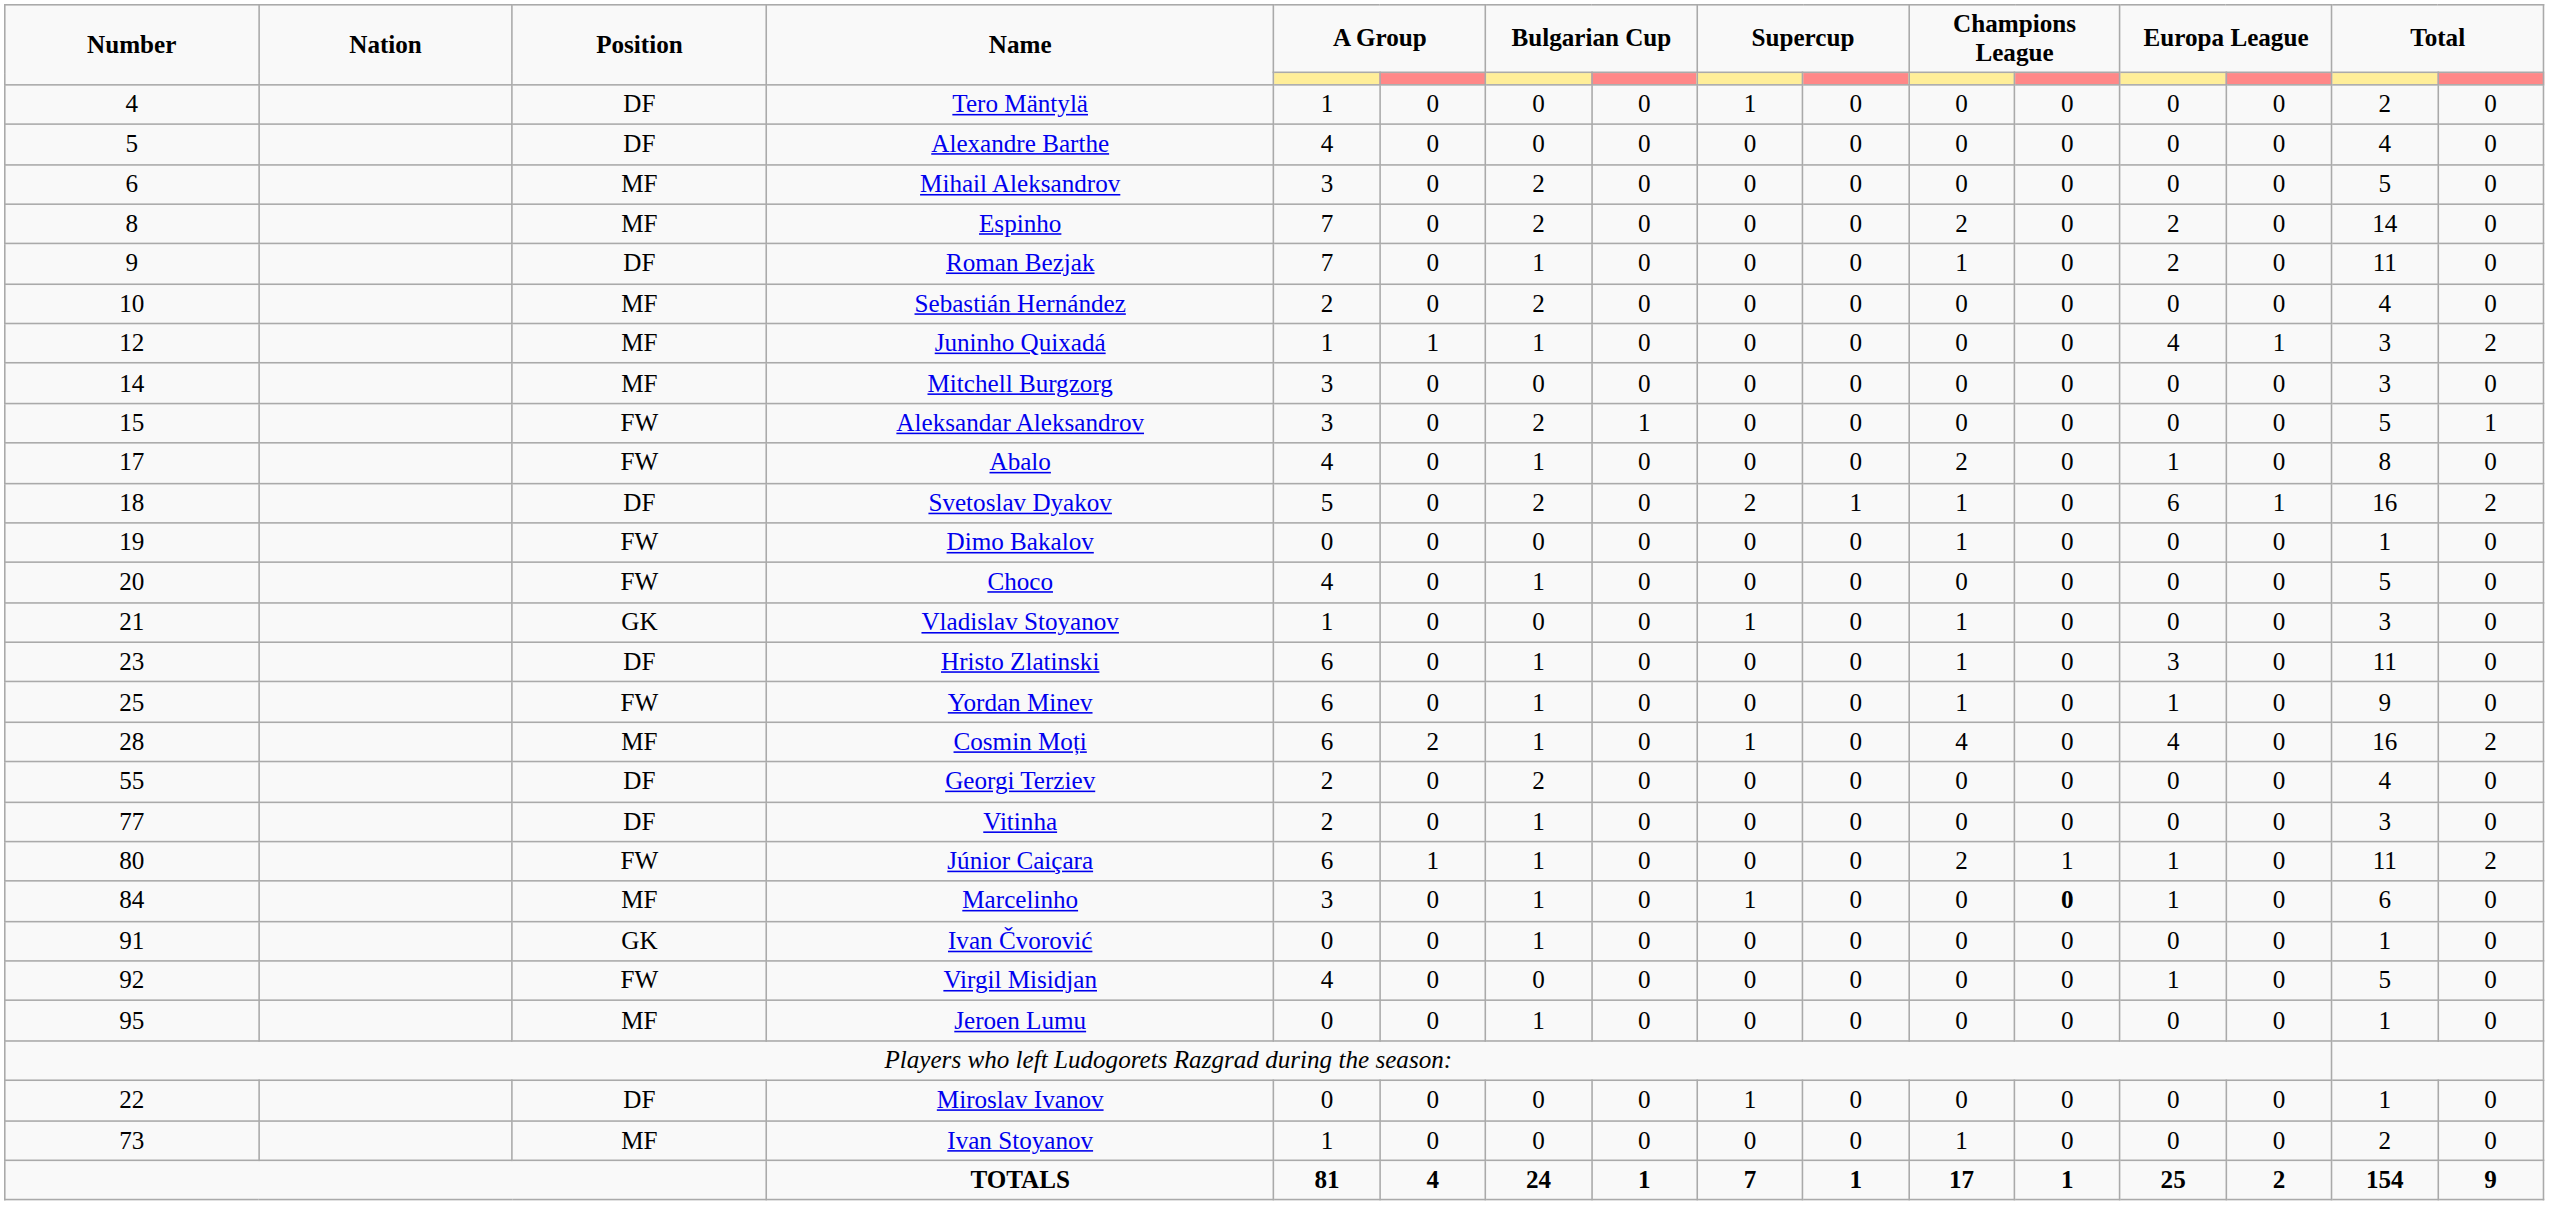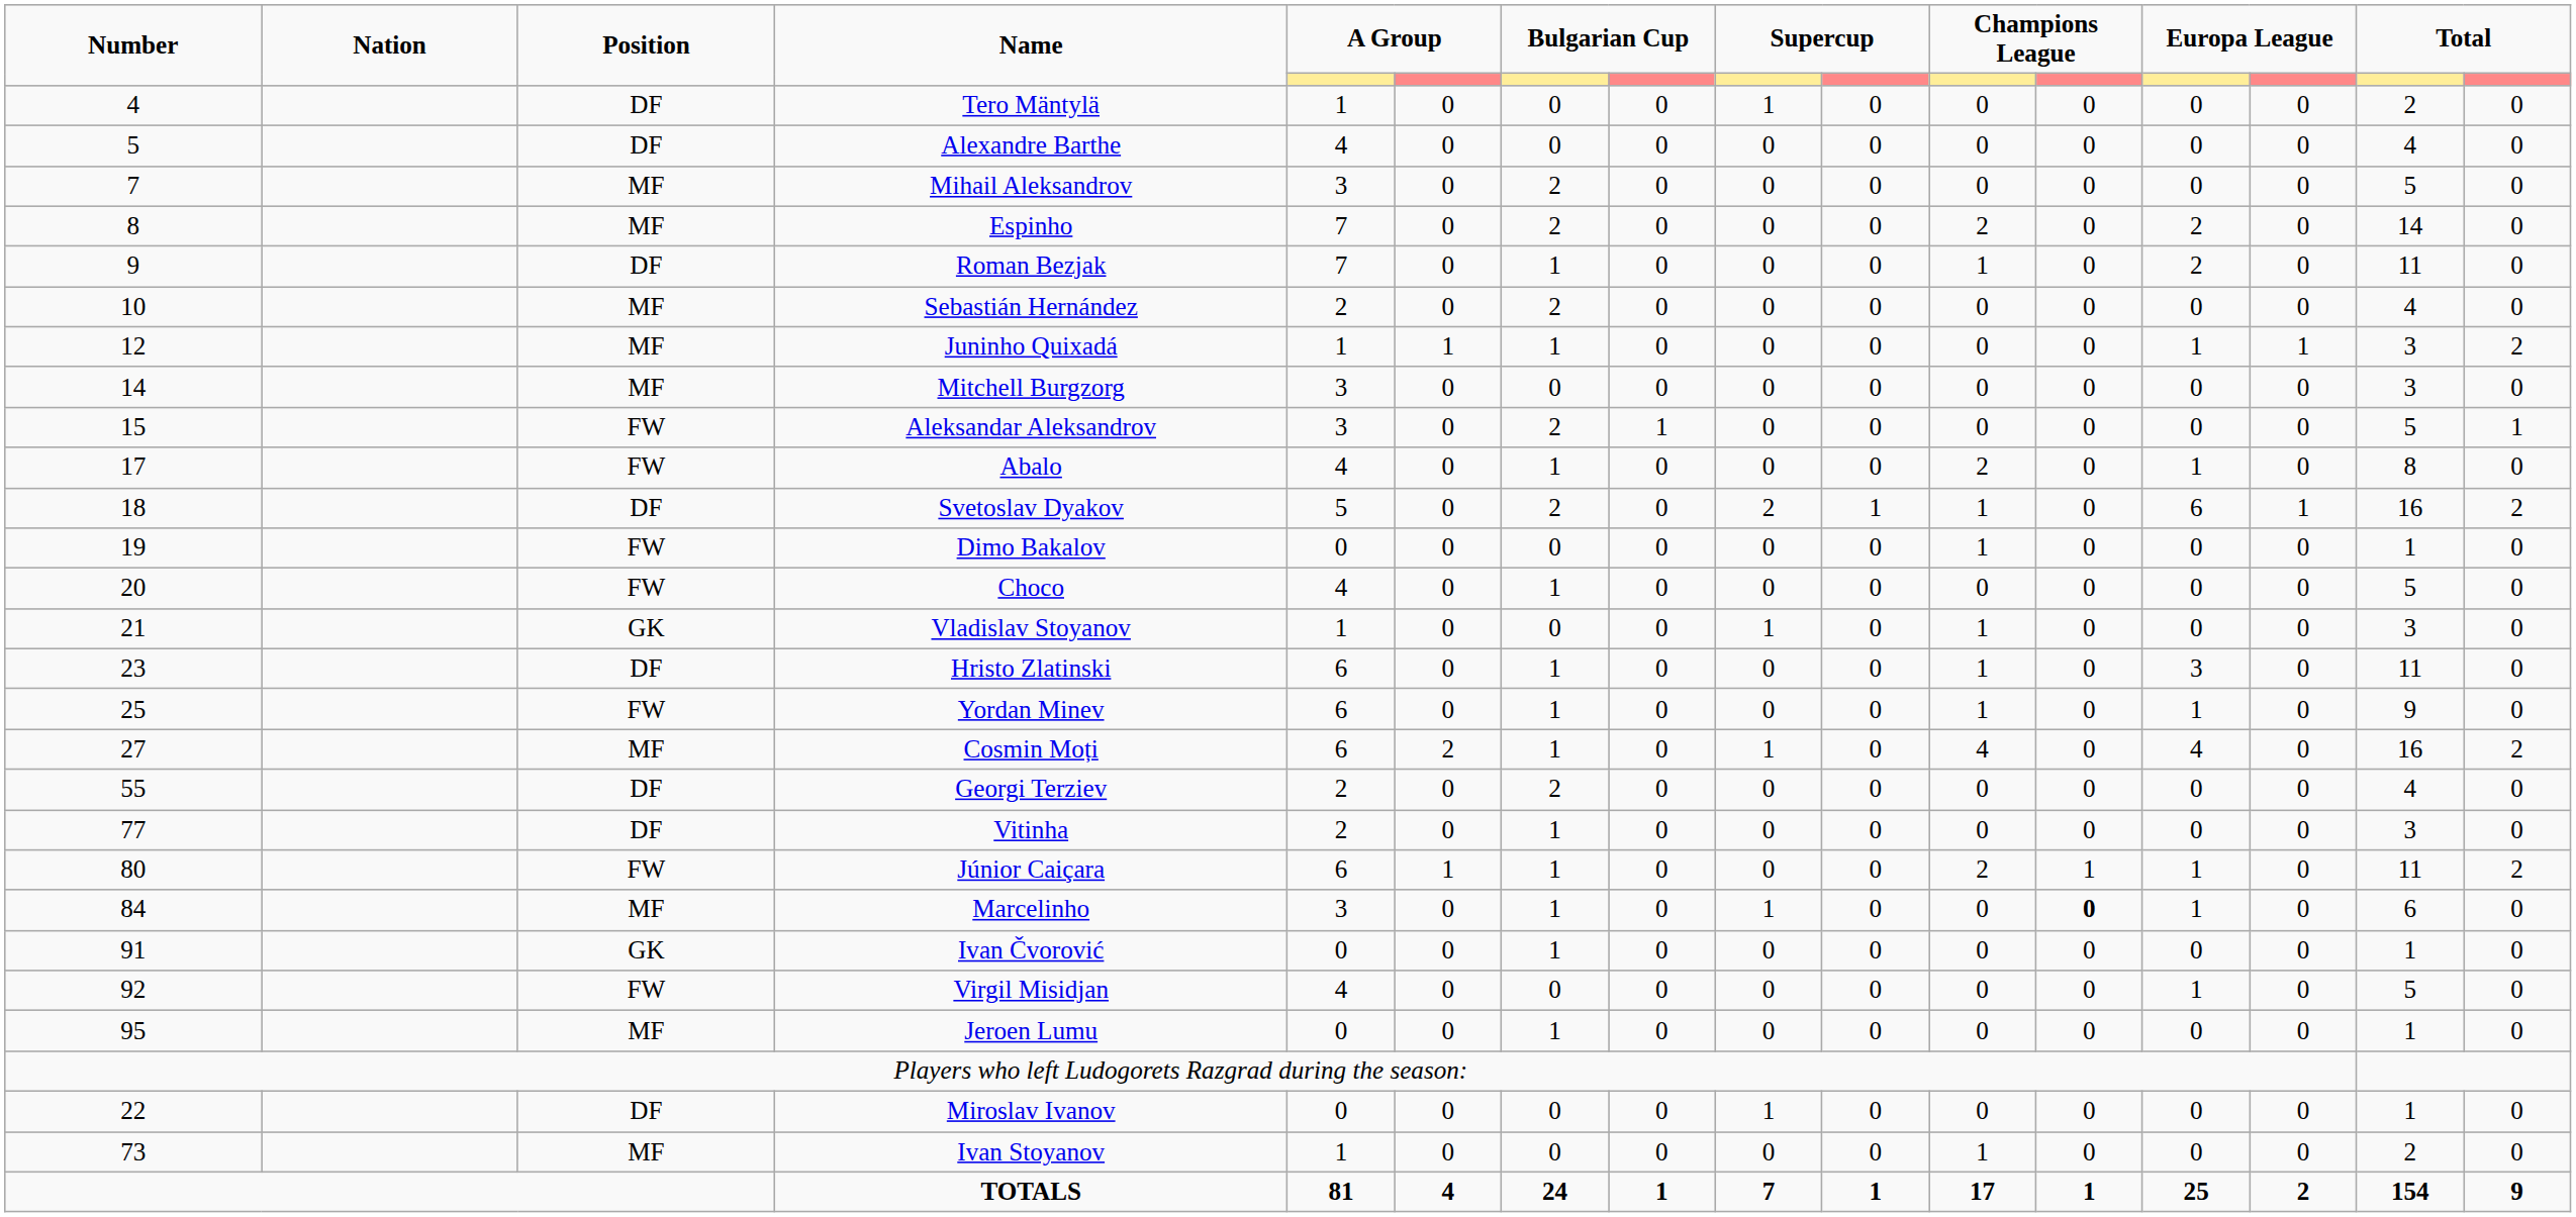 <table class="wikitable" style="font-size: 100%; text-align: center;">
 <tr>
 <td rowspan="2" width="10%" align="center"><strong>Number</strong></td>
 <td rowspan="2" width="10%" align="center"><strong>Nation</strong></td>
 <td rowspan="2" width="10%" align="center"><strong>Position</strong></td>
 <td rowspan="2" width="20%" align="center"><strong>Name</strong></td>
 <td colspan="2" align="center"><strong>A Group</strong></td>
 <td colspan="2" align="center"><strong>Bulgarian Cup</strong></td>
 <td colspan="2" align="center"><strong>Supercup</strong></td>
 <td colspan="2" align="center"><strong>Champions League</strong></td>
 <td colspan="2" align="center"><strong>Europa League</strong></td>
 <td colspan="2" align="center"><strong>Total</strong></td>
 </tr>
 <tr>
 <th width=60 style="background: #FFEE99"></th>
 <th width=60 style="background: #FF8888"></th>
 <th width=60 style="background: #FFEE99"></th>
 <th width=60 style="background: #FF8888"></th>
 <th width=60 style="background: #FFEE99"></th>
 <th width=60 style="background: #FF8888"></th>
 <th width=60 style="background: #FFEE99"></th>
 <th width=60 style="background: #FF8888"></th>
 <th width=60 style="background: #FFEE99"></th>
 <th width=60 style="background: #FF8888"></th>
 <th width=60 style="background: #FFEE99"></th>
 <th width=60 style="background: #FF8888"></th>
 </tr>
 <tr>
 <td>4</td>
 <td></td>
 <td>DF</td>
 <td><a href='#'>Tero Mäntylä</a></td>
 <td>1</td>
 <td>0</td>
 <td>0</td>
 <td>0</td>
 <td>1</td>
 <td>0</td>
 <td>0</td>
 <td>0</td>
 <td>0</td>
 <td>0</td>
 <td>2</td>
 <td>0</td>
 </tr>
 <tr>
 <td>5</td>
 <td></td>
 <td>DF</td>
 <td><a href='#'>Alexandre Barthe</a></td>
 <td>4</td>
 <td>0</td>
 <td>0</td>
 <td>0</td>
 <td>0</td>
 <td>0</td>
 <td>0</td>
 <td>0</td>
 <td>0</td>
 <td>0</td>
 <td>4</td>
 <td>0</td>
 </tr>
 <tr>
-<td>6</td>
+<td>7</td>
 <td></td>
 <td>MF</td>
 <td><a href='#'>Mihail Aleksandrov</a></td>
 <td>3</td>
 <td>0</td>
 <td>2</td>
 <td>0</td>
 <td>0</td>
 <td>0</td>
 <td>0</td>
 <td>0</td>
 <td>0</td>
 <td>0</td>
 <td>5</td>
 <td>0</td>
 </tr>
 <tr>
 <td>8</td>
 <td></td>
 <td>MF</td>
 <td><a href='#'>Espinho</a></td>
 <td>7</td>
 <td>0</td>
 <td>2</td>
 <td>0</td>
 <td>0</td>
 <td>0</td>
 <td>2</td>
 <td>0</td>
 <td>2</td>
 <td>0</td>
 <td>14</td>
 <td>0</td>
 </tr>
 <tr>
 <td>9</td>
 <td></td>
 <td>DF</td>
 <td><a href='#'>Roman Bezjak</a></td>
 <td>7</td>
 <td>0</td>
 <td>1</td>
 <td>0</td>
 <td>0</td>
 <td>0</td>
 <td>1</td>
 <td>0</td>
 <td>2</td>
 <td>0</td>
 <td>11</td>
 <td>0</td>
 </tr>
 <tr>
 <td>10</td>
 <td></td>
 <td>MF</td>
 <td><a href='#'>Sebastián Hernández</a></td>
 <td>2</td>
 <td>0</td>
 <td>2</td>
 <td>0</td>
 <td>0</td>
 <td>0</td>
 <td>0</td>
 <td>0</td>
 <td>0</td>
 <td>0</td>
 <td>4</td>
 <td>0</td>
 </tr>
 <tr>
 <td>12</td>
 <td></td>
 <td>MF</td>
 <td><a href='#'>Juninho Quixadá</a></td>
 <td>1</td>
 <td>1</td>
 <td>1</td>
 <td>0</td>
 <td>0</td>
 <td>0</td>
 <td>0</td>
 <td>0</td>
-<td>4</td>
+<td>1</td>
 <td>1</td>
 <td>3</td>
 <td>2</td>
 </tr>
 <tr>
 <td>14</td>
 <td></td>
 <td>MF</td>
 <td><a href='#'>Mitchell Burgzorg</a></td>
 <td>3</td>
 <td>0</td>
 <td>0</td>
 <td>0</td>
 <td>0</td>
 <td>0</td>
 <td>0</td>
 <td>0</td>
 <td>0</td>
 <td>0</td>
 <td>3</td>
 <td>0</td>
 </tr>
 <tr>
 <td>15</td>
 <td></td>
 <td>FW</td>
 <td><a href='#'>Aleksandar Aleksandrov</a></td>
 <td>3</td>
 <td>0</td>
 <td>2</td>
 <td>1</td>
 <td>0</td>
 <td>0</td>
 <td>0</td>
 <td>0</td>
 <td>0</td>
 <td>0</td>
 <td>5</td>
 <td>1</td>
 </tr>
 <tr>
 <td>17</td>
 <td></td>
 <td>FW</td>
 <td><a href='#'>Abalo</a></td>
 <td>4</td>
 <td>0</td>
 <td>1</td>
 <td>0</td>
 <td>0</td>
 <td>0</td>
 <td>2</td>
 <td>0</td>
 <td>1</td>
 <td>0</td>
 <td>8</td>
 <td>0</td>
 </tr>
 <tr>
 <td>18</td>
 <td></td>
 <td>DF</td>
 <td><a href='#'>Svetoslav Dyakov</a></td>
 <td>5</td>
 <td>0</td>
 <td>2</td>
 <td>0</td>
 <td>2</td>
 <td>1</td>
 <td>1</td>
 <td>0</td>
 <td>6</td>
 <td>1</td>
 <td>16</td>
 <td>2</td>
 </tr>
 <tr>
 <td>19</td>
 <td></td>
 <td>FW</td>
 <td><a href='#'>Dimo Bakalov</a></td>
 <td>0</td>
 <td>0</td>
 <td>0</td>
 <td>0</td>
 <td>0</td>
 <td>0</td>
 <td>1</td>
 <td>0</td>
 <td>0</td>
 <td>0</td>
 <td>1</td>
 <td>0</td>
 </tr>
 <tr>
 <td>20</td>
 <td></td>
 <td>FW</td>
 <td><a href='#'>Choco</a></td>
 <td>4</td>
 <td>0</td>
 <td>1</td>
 <td>0</td>
 <td>0</td>
 <td>0</td>
 <td>0</td>
 <td>0</td>
 <td>0</td>
 <td>0</td>
 <td>5</td>
 <td>0</td>
 </tr>
 <tr>
 <td>21</td>
 <td></td>
 <td>GK</td>
 <td><a href='#'>Vladislav Stoyanov</a></td>
 <td>1</td>
 <td>0</td>
 <td>0</td>
 <td>0</td>
 <td>1</td>
 <td>0</td>
 <td>1</td>
 <td>0</td>
 <td>0</td>
 <td>0</td>
 <td>3</td>
 <td>0</td>
 </tr>
 <tr>
 <td>23</td>
 <td></td>
 <td>DF</td>
 <td><a href='#'>Hristo Zlatinski</a></td>
 <td>6</td>
 <td>0</td>
 <td>1</td>
 <td>0</td>
 <td>0</td>
 <td>0</td>
 <td>1</td>
 <td>0</td>
 <td>3</td>
 <td>0</td>
 <td>11</td>
 <td>0</td>
 </tr>
 <tr>
 <td>25</td>
 <td></td>
 <td>FW</td>
 <td><a href='#'>Yordan Minev</a></td>
 <td>6</td>
 <td>0</td>
 <td>1</td>
 <td>0</td>
 <td>0</td>
 <td>0</td>
 <td>1</td>
 <td>0</td>
 <td>1</td>
 <td>0</td>
 <td>9</td>
 <td>0</td>
 </tr>
 <tr>
-<td>28</td>
+<td>27</td>
 <td></td>
 <td>MF</td>
 <td><a href='#'>Cosmin Moți</a></td>
 <td>6</td>
 <td>2</td>
 <td>1</td>
 <td>0</td>
 <td>1</td>
 <td>0</td>
 <td>4</td>
 <td>0</td>
 <td>4</td>
 <td>0</td>
 <td>16</td>
 <td>2</td>
 </tr>
 <tr>
 <td>55</td>
 <td></td>
 <td>DF</td>
 <td><a href='#'>Georgi Terziev</a></td>
 <td>2</td>
 <td>0</td>
 <td>2</td>
 <td>0</td>
 <td>0</td>
 <td>0</td>
 <td>0</td>
 <td>0</td>
 <td>0</td>
 <td>0</td>
 <td>4</td>
 <td>0</td>
 </tr>
 <tr>
 <td>77</td>
 <td></td>
 <td>DF</td>
 <td><a href='#'>Vitinha</a></td>
 <td>2</td>
 <td>0</td>
 <td>1</td>
 <td>0</td>
 <td>0</td>
 <td>0</td>
 <td>0</td>
 <td>0</td>
 <td>0</td>
 <td>0</td>
 <td>3</td>
 <td>0</td>
 </tr>
 <tr>
 <td>80</td>
 <td></td>
 <td>FW</td>
 <td><a href='#'>Júnior Caiçara</a></td>
 <td>6</td>
 <td>1</td>
 <td>1</td>
 <td>0</td>
 <td>0</td>
 <td>0</td>
 <td>2</td>
 <td>1</td>
 <td>1</td>
 <td>0</td>
 <td>11</td>
 <td>2</td>
 </tr>
 <tr>
 <td>84</td>
 <td></td>
 <td>MF</td>
 <td><a href='#'>Marcelinho</a></td>
 <td>3</td>
 <td>0</td>
 <td>1</td>
 <td>0</td>
 <td>1</td>
 <td>0</td>
 <td>0</td>
 <td><strong>0</strong></td>
 <td>1</td>
 <td>0</td>
 <td>6</td>
 <td>0</td>
 </tr>
 <tr>
 <td>91</td>
 <td></td>
 <td>GK</td>
 <td><a href='#'>Ivan Čvorović</a></td>
 <td>0</td>
 <td>0</td>
 <td>1</td>
 <td>0</td>
 <td>0</td>
 <td>0</td>
 <td>0</td>
 <td>0</td>
 <td>0</td>
 <td>0</td>
 <td>1</td>
 <td>0</td>
 </tr>
 <tr>
 <td>92</td>
 <td></td>
 <td>FW</td>
 <td><a href='#'>Virgil Misidjan</a></td>
 <td>4</td>
 <td>0</td>
 <td>0</td>
 <td>0</td>
 <td>0</td>
 <td>0</td>
 <td>0</td>
 <td>0</td>
 <td>1</td>
 <td>0</td>
 <td>5</td>
 <td>0</td>
 </tr>
 <tr>
 <td>95</td>
 <td></td>
 <td>MF</td>
 <td><a href='#'>Jeroen Lumu</a></td>
 <td>0</td>
 <td>0</td>
 <td>1</td>
 <td>0</td>
 <td>0</td>
 <td>0</td>
 <td>0</td>
 <td>0</td>
 <td>0</td>
 <td>0</td>
 <td>1</td>
 <td>0</td>
 </tr>
 <tr>
 <td colspan="14"><em>Players who left Ludogorets Razgrad during the season:</em></td>
 </tr>
 <tr>
 <td>22</td>
 <td></td>
 <td>DF</td>
 <td><a href='#'>Miroslav Ivanov</a></td>
 <td>0</td>
 <td>0</td>
 <td>0</td>
 <td>0</td>
 <td>1</td>
 <td>0</td>
 <td>0</td>
 <td>0</td>
 <td>0</td>
 <td>0</td>
 <td>1</td>
 <td>0</td>
 </tr>
 <tr>
 <td>73</td>
 <td></td>
 <td>MF</td>
 <td><a href='#'>Ivan Stoyanov</a></td>
 <td>1</td>
 <td>0</td>
 <td>0</td>
 <td>0</td>
 <td>0</td>
 <td>0</td>
 <td>1</td>
 <td>0</td>
 <td>0</td>
 <td>0</td>
 <td>2</td>
 <td>0</td>
 </tr>
 <tr>
 <td colspan="3"></td>
 <td><strong>TOTALS</strong></td>
 <td><strong>81</strong></td>
 <td><strong>4</strong></td>
 <td><strong>24</strong></td>
 <td><strong>1</strong></td>
 <td><strong>7</strong></td>
 <td><strong>1</strong></td>
 <td><strong>17</strong></td>
 <td><strong>1</strong></td>
 <td><strong>25</strong></td>
 <td><strong>2</strong></td>
 <td><strong>154</strong></td>
 <td><strong>9</strong></td>
 </tr>
 </table>
